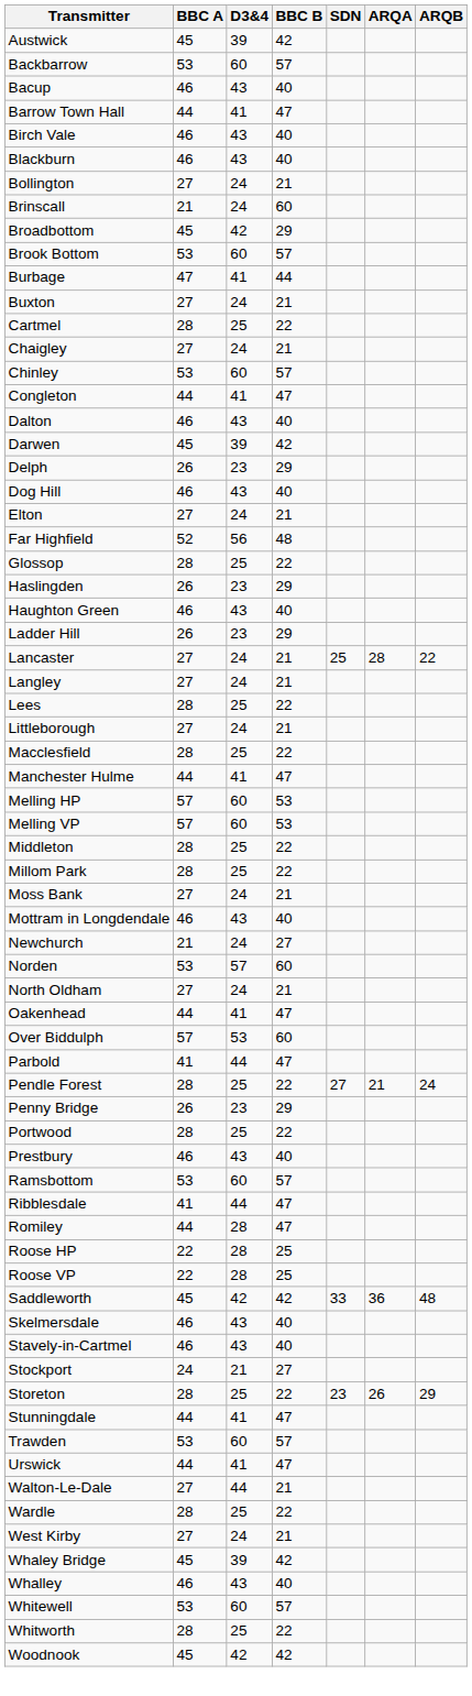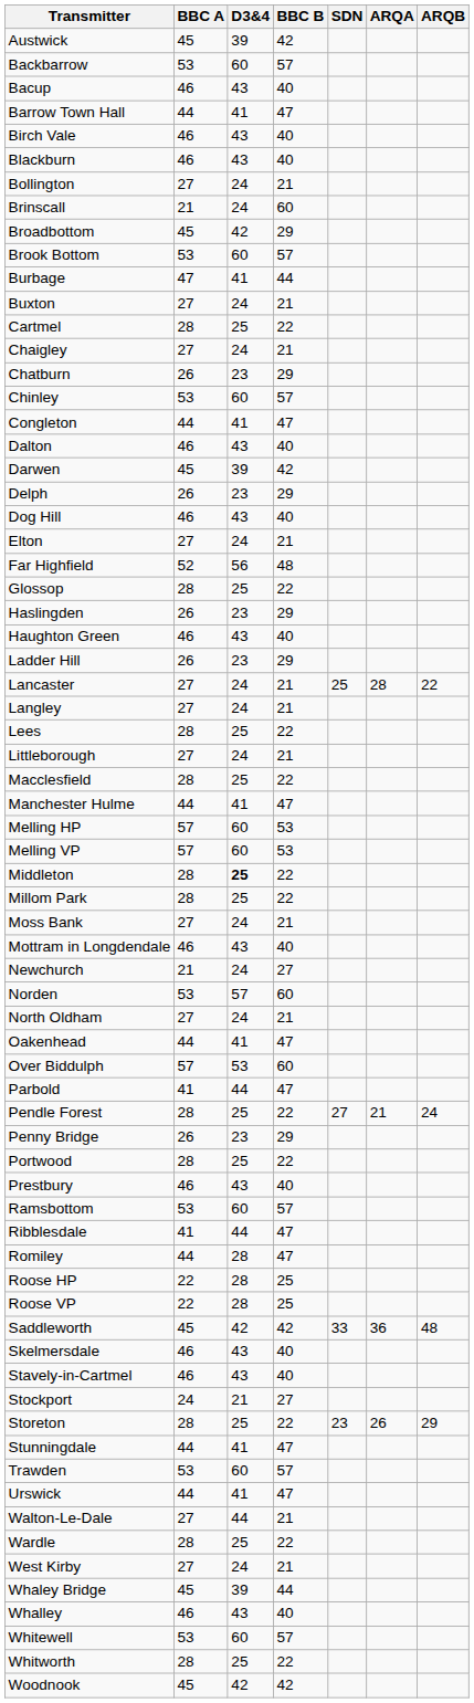 <table class="wikitable sortable">
 <tr>
 <th>Transmitter</th>
 <th>BBC A</th>
 <th>D3&4</th>
 <th>BBC B</th>
 <th>SDN</th>
 <th>ARQA</th>
 <th>ARQB</th>
 </tr>
 <tr>
 <td>Austwick</td>
 <td>45</td>
 <td>39</td>
 <td>42</td>
 <td></td>
 <td></td>
 <td></td>
 </tr>
 <tr>
 <td>Backbarrow</td>
 <td>53</td>
 <td>60</td>
 <td>57</td>
 <td></td>
 <td></td>
 <td></td>
 </tr>
 <tr>
 <td>Bacup</td>
 <td>46</td>
 <td>43</td>
 <td>40</td>
 <td></td>
 <td></td>
 <td></td>
 </tr>
 <tr>
 <td>Barrow Town Hall</td>
 <td>44</td>
 <td>41</td>
 <td>47</td>
 <td></td>
 <td></td>
 <td></td>
 </tr>
 <tr>
 <td>Birch Vale</td>
 <td>46</td>
 <td>43</td>
 <td>40</td>
 <td></td>
 <td></td>
 <td></td>
 </tr>
 <tr>
 <td>Blackburn</td>
 <td>46</td>
 <td>43</td>
 <td>40</td>
 <td></td>
 <td></td>
 <td></td>
 </tr>
 <tr>
 <td>Bollington</td>
 <td>27</td>
 <td>24</td>
 <td>21</td>
 <td></td>
 <td></td>
 <td></td>
 </tr>
 <tr>
 <td>Brinscall</td>
 <td>21</td>
 <td>24</td>
 <td>60</td>
 <td></td>
 <td></td>
 <td></td>
 </tr>
 <tr>
 <td>Broadbottom</td>
 <td>45</td>
 <td>42</td>
 <td>29</td>
 <td></td>
 <td></td>
 <td></td>
 </tr>
 <tr>
 <td>Brook Bottom</td>
 <td>53</td>
 <td>60</td>
 <td>57</td>
 <td></td>
 <td></td>
 <td></td>
 </tr>
 <tr>
 <td>Burbage</td>
 <td>47</td>
 <td>41</td>
 <td>44</td>
 <td></td>
 <td></td>
 <td></td>
 </tr>
 <tr>
 <td>Buxton</td>
 <td>27</td>
 <td>24</td>
 <td>21</td>
 <td></td>
 <td></td>
 <td></td>
 </tr>
 <tr>
 <td>Cartmel</td>
 <td>28</td>
 <td>25</td>
 <td>22</td>
 <td></td>
 <td></td>
 <td></td>
 </tr>
 <tr>
 <td>Chaigley</td>
 <td>27</td>
 <td>24</td>
 <td>21</td>
+<td></td>
+<td></td>
+<td></td>
+</tr>
+<tr>
+<td>Chatburn</td>
+<td>26</td>
+<td>23</td>
+<td>29</td>
 <td></td>
 <td></td>
 <td></td>
 </tr>
 <tr>
 <td>Chinley</td>
 <td>53</td>
 <td>60</td>
 <td>57</td>
 <td></td>
 <td></td>
 <td></td>
 </tr>
 <tr>
 <td>Congleton</td>
 <td>44</td>
 <td>41</td>
 <td>47</td>
 <td></td>
 <td></td>
 <td></td>
 </tr>
 <tr>
 <td>Dalton</td>
 <td>46</td>
 <td>43</td>
 <td>40</td>
 <td></td>
 <td></td>
 <td></td>
 </tr>
 <tr>
 <td>Darwen</td>
 <td>45</td>
 <td>39</td>
 <td>42</td>
 <td></td>
 <td></td>
 <td></td>
 </tr>
 <tr>
 <td>Delph</td>
 <td>26</td>
 <td>23</td>
 <td>29</td>
 <td></td>
 <td></td>
 <td></td>
 </tr>
 <tr>
 <td>Dog Hill</td>
 <td>46</td>
 <td>43</td>
 <td>40</td>
 <td></td>
 <td></td>
 <td></td>
 </tr>
 <tr>
 <td>Elton</td>
 <td>27</td>
 <td>24</td>
 <td>21</td>
 <td></td>
 <td></td>
 <td></td>
 </tr>
 <tr>
 <td>Far Highfield</td>
 <td>52</td>
 <td>56</td>
 <td>48</td>
 <td></td>
 <td></td>
 <td></td>
 </tr>
 <tr>
 <td>Glossop</td>
 <td>28</td>
 <td>25</td>
 <td>22</td>
 <td></td>
 <td></td>
 <td></td>
 </tr>
 <tr>
 <td>Haslingden</td>
 <td>26</td>
 <td>23</td>
 <td>29</td>
 <td></td>
 <td></td>
 <td></td>
 </tr>
 <tr>
 <td>Haughton Green</td>
 <td>46</td>
 <td>43</td>
 <td>40</td>
 <td></td>
 <td></td>
 <td></td>
 </tr>
 <tr>
 <td>Ladder Hill</td>
 <td>26</td>
 <td>23</td>
 <td>29</td>
 <td></td>
 <td></td>
 <td></td>
 </tr>
 <tr>
 <td>Lancaster</td>
 <td>27</td>
 <td>24</td>
 <td>21</td>
 <td>25</td>
 <td>28</td>
 <td>22</td>
 </tr>
 <tr>
 <td>Langley</td>
 <td>27</td>
 <td>24</td>
 <td>21</td>
 <td></td>
 <td></td>
 <td></td>
 </tr>
 <tr>
 <td>Lees</td>
 <td>28</td>
 <td>25</td>
 <td>22</td>
 <td></td>
 <td></td>
 <td></td>
 </tr>
 <tr>
 <td>Littleborough</td>
 <td>27</td>
 <td>24</td>
 <td>21</td>
 <td></td>
 <td></td>
 <td></td>
 </tr>
 <tr>
 <td>Macclesfield</td>
 <td>28</td>
 <td>25</td>
 <td>22</td>
 <td></td>
 <td></td>
 <td></td>
 </tr>
 <tr>
 <td>Manchester Hulme</td>
 <td>44</td>
 <td>41</td>
 <td>47</td>
 <td></td>
 <td></td>
 <td></td>
 </tr>
 <tr>
 <td>Melling HP</td>
 <td>57</td>
 <td>60</td>
 <td>53</td>
 <td></td>
 <td></td>
 <td></td>
 </tr>
 <tr>
 <td>Melling VP</td>
 <td>57</td>
 <td>60</td>
 <td>53</td>
 <td></td>
 <td></td>
 <td></td>
 </tr>
 <tr>
 <td>Middleton</td>
 <td>28</td>
-<td>25</td>
+<td><strong>25</strong></td>
 <td>22</td>
 <td></td>
 <td></td>
 <td></td>
 </tr>
 <tr>
 <td>Millom Park</td>
 <td>28</td>
 <td>25</td>
 <td>22</td>
 <td></td>
 <td></td>
 <td></td>
 </tr>
 <tr>
 <td>Moss Bank</td>
 <td>27</td>
 <td>24</td>
 <td>21</td>
 <td></td>
 <td></td>
 <td></td>
 </tr>
 <tr>
 <td>Mottram in Longdendale</td>
 <td>46</td>
 <td>43</td>
 <td>40</td>
 <td></td>
 <td></td>
 <td></td>
 </tr>
 <tr>
 <td>Newchurch</td>
 <td>21</td>
 <td>24</td>
 <td>27</td>
 <td></td>
 <td></td>
 <td></td>
 </tr>
 <tr>
 <td>Norden</td>
 <td>53</td>
 <td>57</td>
 <td>60</td>
 <td></td>
 <td></td>
 <td></td>
 </tr>
 <tr>
 <td>North Oldham</td>
 <td>27</td>
 <td>24</td>
 <td>21</td>
 <td></td>
 <td></td>
 <td></td>
 </tr>
 <tr>
 <td>Oakenhead</td>
 <td>44</td>
 <td>41</td>
 <td>47</td>
 <td></td>
 <td></td>
 <td></td>
 </tr>
 <tr>
 <td>Over Biddulph</td>
 <td>57</td>
 <td>53</td>
 <td>60</td>
 <td></td>
 <td></td>
 <td></td>
 </tr>
 <tr>
 <td>Parbold</td>
 <td>41</td>
 <td>44</td>
 <td>47</td>
 <td></td>
 <td></td>
 <td></td>
 </tr>
 <tr>
 <td>Pendle Forest</td>
 <td>28</td>
 <td>25</td>
 <td>22</td>
 <td>27</td>
 <td>21</td>
 <td>24</td>
 </tr>
 <tr>
 <td>Penny Bridge</td>
 <td>26</td>
 <td>23</td>
 <td>29</td>
 <td></td>
 <td></td>
 <td></td>
 </tr>
 <tr>
 <td>Portwood</td>
 <td>28</td>
 <td>25</td>
 <td>22</td>
 <td></td>
 <td></td>
 <td></td>
 </tr>
 <tr>
 <td>Prestbury</td>
 <td>46</td>
 <td>43</td>
 <td>40</td>
 <td></td>
 <td></td>
 <td></td>
 </tr>
 <tr>
 <td>Ramsbottom</td>
 <td>53</td>
 <td>60</td>
 <td>57</td>
 <td></td>
 <td></td>
 <td></td>
 </tr>
 <tr>
 <td>Ribblesdale</td>
 <td>41</td>
 <td>44</td>
 <td>47</td>
 <td></td>
 <td></td>
 <td></td>
 </tr>
 <tr>
 <td>Romiley</td>
 <td>44</td>
 <td>28</td>
 <td>47</td>
 <td></td>
 <td></td>
 <td></td>
 </tr>
 <tr>
 <td>Roose HP</td>
 <td>22</td>
 <td>28</td>
 <td>25</td>
 <td></td>
 <td></td>
 <td></td>
 </tr>
 <tr>
 <td>Roose VP</td>
 <td>22</td>
 <td>28</td>
 <td>25</td>
 <td></td>
 <td></td>
 <td></td>
 </tr>
 <tr>
 <td>Saddleworth</td>
 <td>45</td>
 <td>42</td>
 <td>42</td>
 <td>33</td>
 <td>36</td>
 <td>48</td>
 </tr>
 <tr>
 <td>Skelmersdale</td>
 <td>46</td>
 <td>43</td>
 <td>40</td>
 <td></td>
 <td></td>
 <td></td>
 </tr>
 <tr>
 <td>Stavely-in-Cartmel</td>
 <td>46</td>
 <td>43</td>
 <td>40</td>
 <td></td>
 <td></td>
 <td></td>
 </tr>
 <tr>
 <td>Stockport</td>
 <td>24</td>
 <td>21</td>
 <td>27</td>
 <td></td>
 <td></td>
 <td></td>
 </tr>
 <tr>
 <td>Storeton</td>
 <td>28</td>
 <td>25</td>
 <td>22</td>
 <td>23</td>
 <td>26</td>
 <td>29</td>
 </tr>
 <tr>
 <td>Stunningdale</td>
 <td>44</td>
 <td>41</td>
 <td>47</td>
 <td></td>
 <td></td>
 <td></td>
 </tr>
 <tr>
 <td>Trawden</td>
 <td>53</td>
 <td>60</td>
 <td>57</td>
 <td></td>
 <td></td>
 <td></td>
 </tr>
 <tr>
 <td>Urswick</td>
 <td>44</td>
 <td>41</td>
 <td>47</td>
 <td></td>
 <td></td>
 <td></td>
 </tr>
 <tr>
 <td>Walton-Le-Dale</td>
 <td>27</td>
 <td>44</td>
 <td>21</td>
 <td></td>
 <td></td>
 <td></td>
 </tr>
 <tr>
 <td>Wardle</td>
 <td>28</td>
 <td>25</td>
 <td>22</td>
 <td></td>
 <td></td>
 <td></td>
 </tr>
 <tr>
 <td>West Kirby</td>
 <td>27</td>
 <td>24</td>
 <td>21</td>
 <td></td>
 <td></td>
 <td></td>
 </tr>
 <tr>
 <td>Whaley Bridge</td>
 <td>45</td>
 <td>39</td>
-<td>42</td>
+<td>44</td>
 <td></td>
 <td></td>
 <td></td>
 </tr>
 <tr>
 <td>Whalley</td>
 <td>46</td>
 <td>43</td>
 <td>40</td>
 <td></td>
 <td></td>
 <td></td>
 </tr>
 <tr>
 <td>Whitewell</td>
 <td>53</td>
 <td>60</td>
 <td>57</td>
 <td></td>
 <td></td>
 <td></td>
 </tr>
 <tr>
 <td>Whitworth</td>
 <td>28</td>
 <td>25</td>
 <td>22</td>
 <td></td>
 <td></td>
 <td></td>
 </tr>
 <tr>
 <td>Woodnook</td>
 <td>45</td>
 <td>42</td>
 <td>42</td>
 <td></td>
 <td></td>
 <td></td>
 </tr>
 </table>
